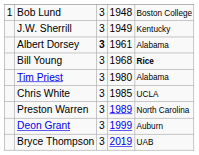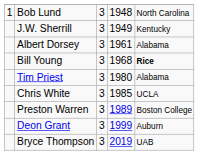 <table class="wikitable">
 <tr>
 </tr>
 <tr>
 <td>1</td>
 <td>Bob Lund</td>
 <td>3</td>
 <td>1948</td>
-<td style="font-size:80%;">Boston College</td>
+<td style="font-size:80%;">North Carolina</td>
 </tr>
 <tr>
 <td></td>
 <td>J.W. Sherrill</td>
 <td>3</td>
 <td>1949</td>
 <td style="font-size:80%;">Kentucky</td>
 </tr>
 <tr>
 <td></td>
 <td>Albert Dorsey</td>
-<td><strong>3</strong></td>
+<td>3</td>
 <td>1961</td>
 <td style="font-size:80%;">Alabama</td>
 </tr>
 <tr>
 <td></td>
 <td>Bill Young</td>
 <td>3</td>
 <td>1968</td>
 <td style="font-size:80%;"><strong>Rice</strong></td>
 </tr>
 <tr>
 <td></td>
 <td><a href='#'>Tim Priest</a></td>
 <td>3</td>
 <td>1980</td>
 <td style="font-size:80%;">Alabama</td>
 </tr>
 <tr>
 <td></td>
 <td>Chris White</td>
 <td>3</td>
 <td>1985</td>
 <td style="font-size:80%;">UCLA</td>
 </tr>
 <tr>
 <td></td>
 <td>Preston Warren</td>
 <td>3</td>
 <td><a href='#'>1989</a></td>
-<td style="font-size:80%;">North Carolina</td>
+<td style="font-size:80%;">Boston College</td>
 </tr>
 <tr>
 <td></td>
 <td><a href='#'>Deon Grant</a></td>
 <td>3</td>
 <td><a href='#'>1999</a></td>
 <td style="font-size:80%;">Auburn</td>
 </tr>
 <tr>
 <td></td>
 <td>Bryce Thompson</td>
 <td>3</td>
 <td><a href='#'>2019</a></td>
 <td style="font-size:80%;">UAB</td>
 </tr>
 </table>
